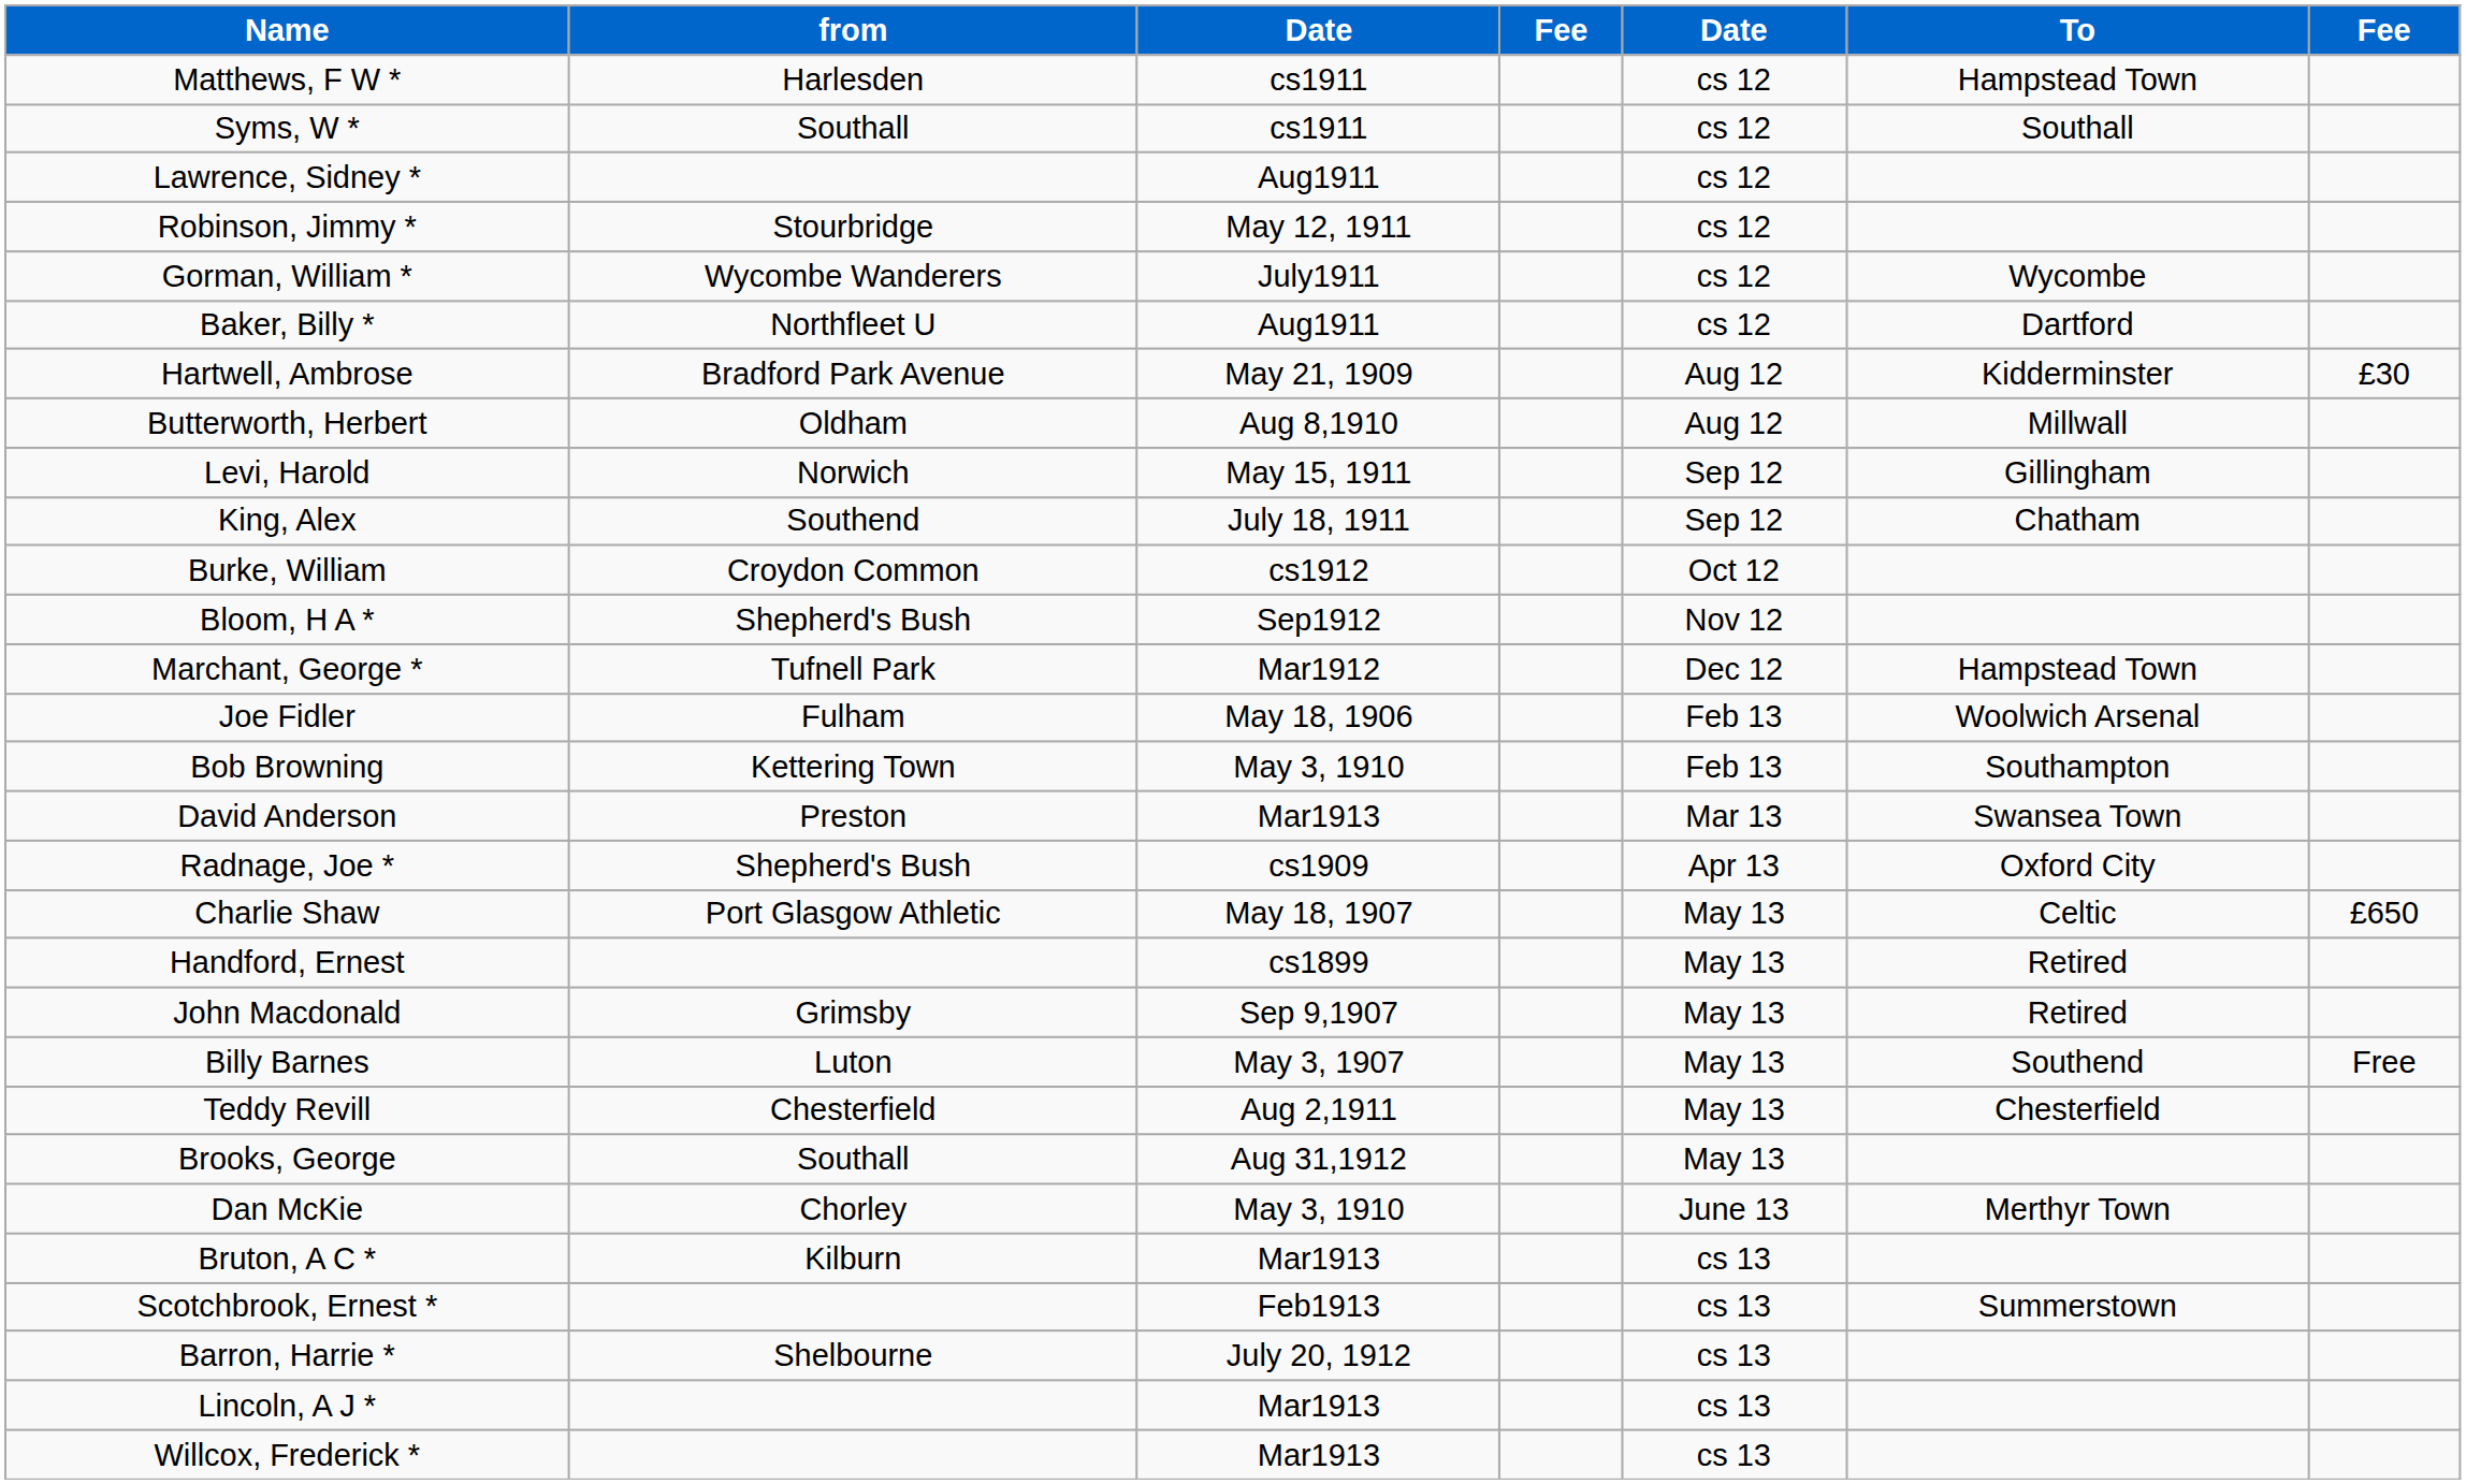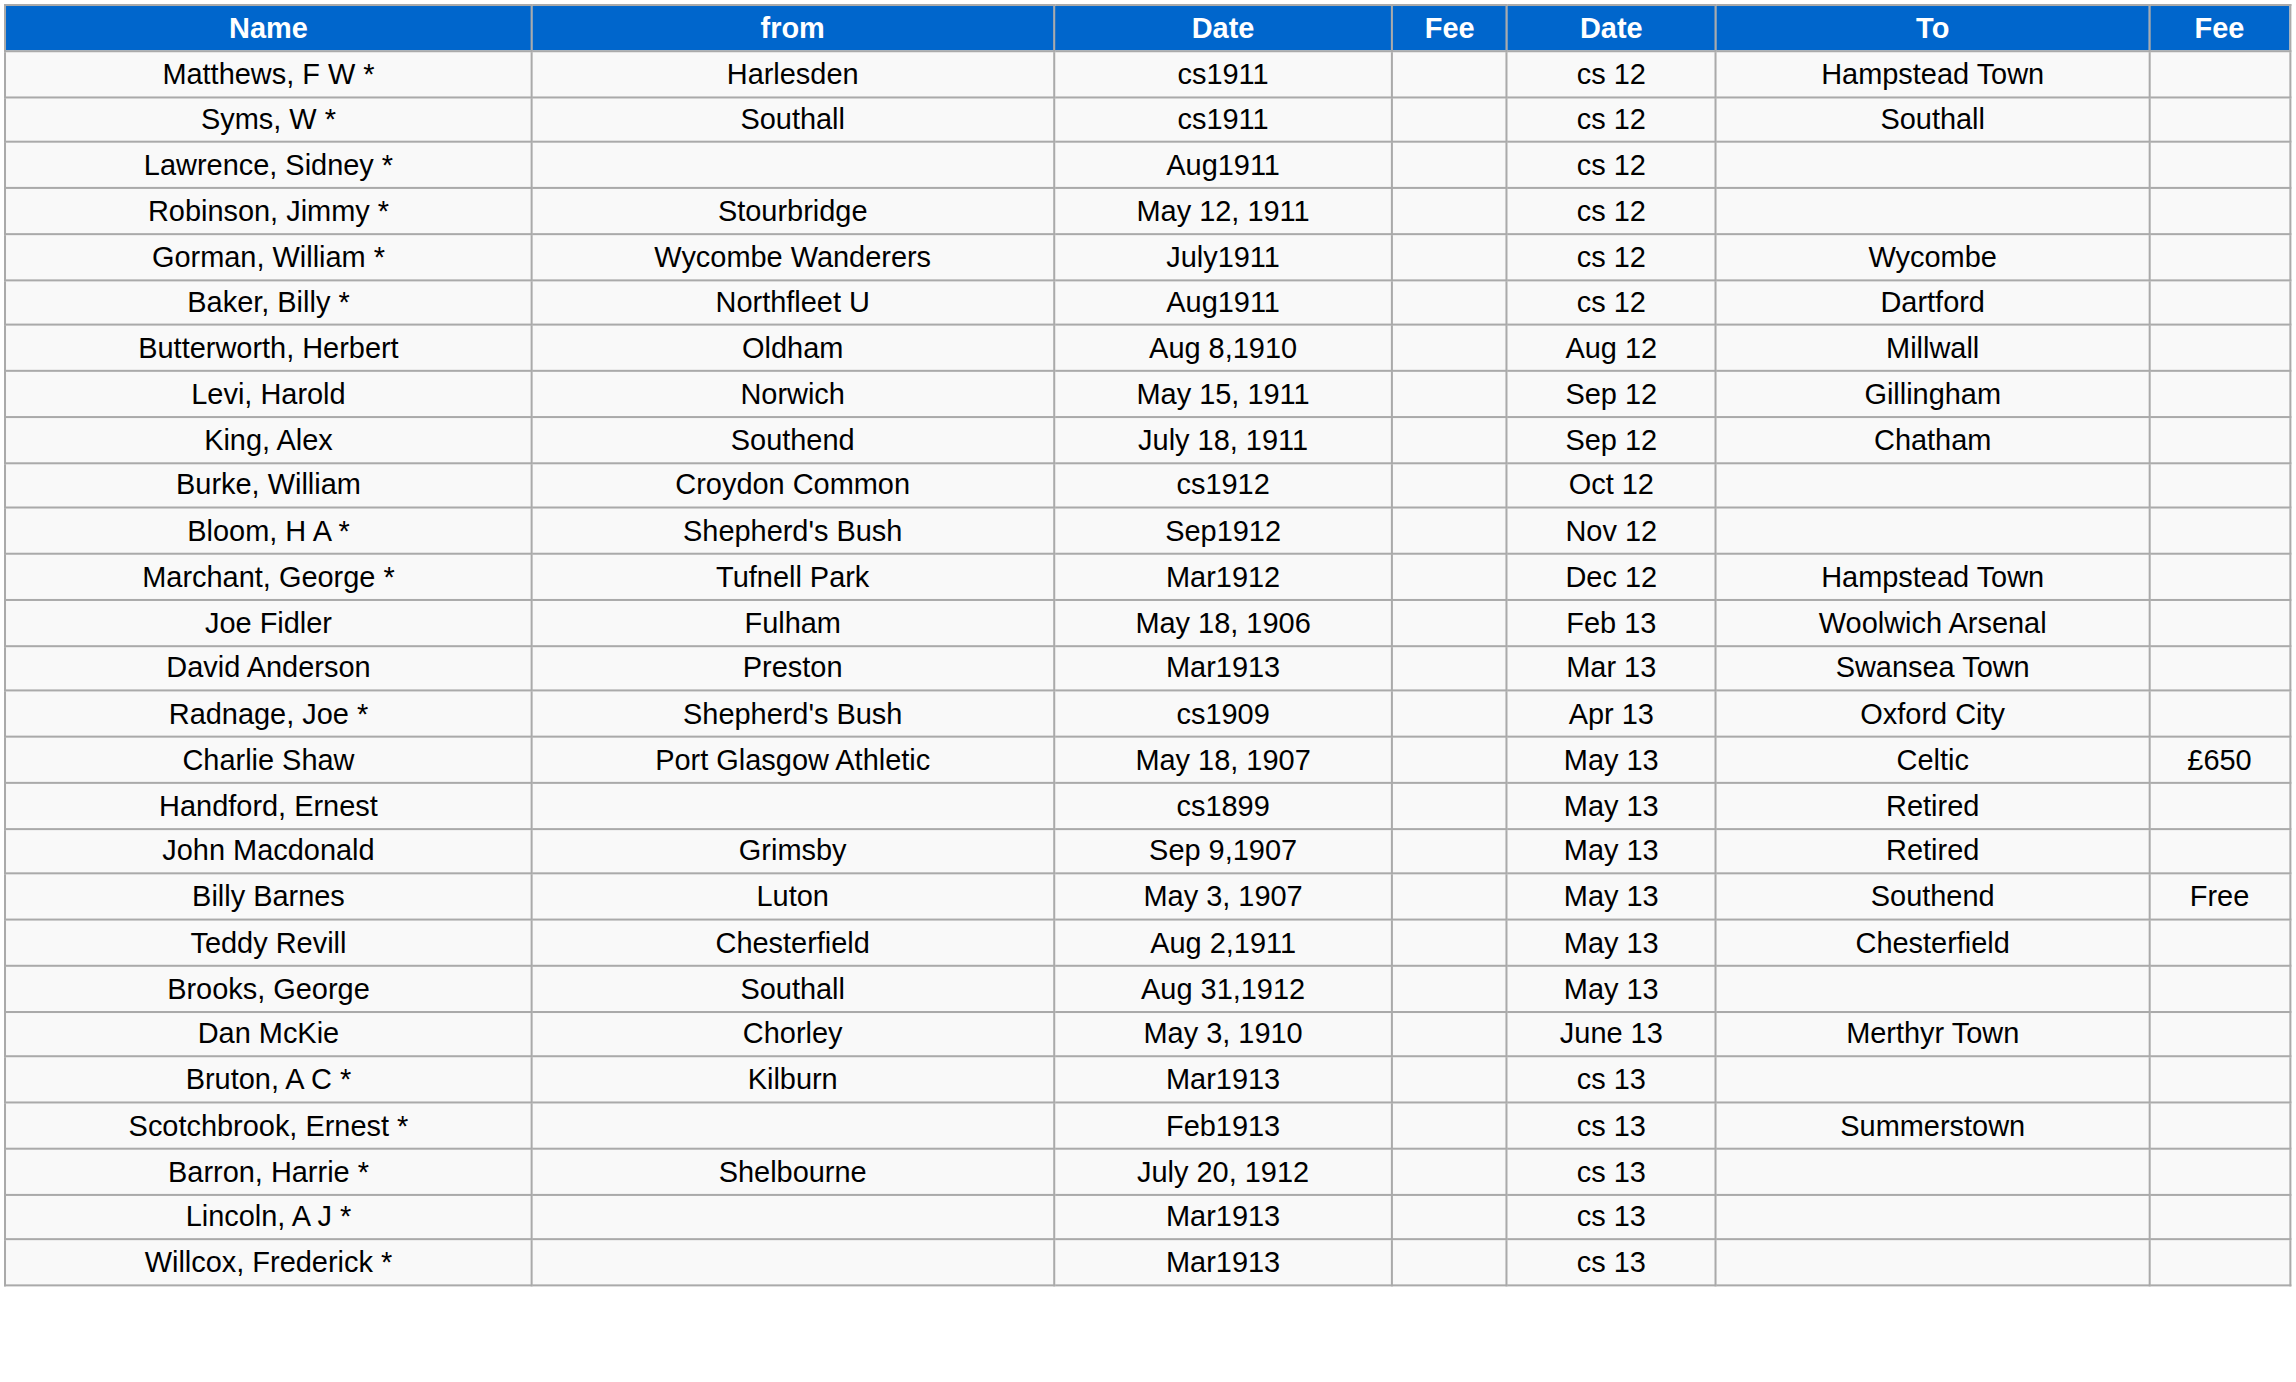 <table class="wikitable" style="text-align:center; font-size:90%; width:90%;">
 <tr>
 <th style="background:#0066CC; color:#FFFFFF; text-align:center;"><strong>Name</strong></th>
 <th style="background:#0066CC; color:#FFFFFF; text-align:center;">from</th>
 <th style="background:#0066CC; color:#FFFFFF; text-align:center;"><strong>Date</strong></th>
 <th style="background:#0066CC; color:#FFFFFF; text-align:center;"><strong>Fee</strong></th>
 <th style="background:#0066CC; color:#FFFFFF; text-align:center;"><strong>Date</strong></th>
 <th style="background:#0066CC; color:#FFFFFF; text-align:center;"><strong>To</strong></th>
 <th style="background:#0066CC; color:#FFFFFF; text-align:center;"><strong>Fee</strong></th>
 </tr>
 <tr>
 <td>Matthews, F W *</td>
 <td>Harlesden</td>
 <td>cs1911</td>
 <td></td>
 <td>cs 12</td>
 <td>Hampstead Town</td>
 <td></td>
 </tr>
 <tr>
 <td>Syms, W *</td>
 <td>Southall</td>
 <td>cs1911</td>
 <td></td>
 <td>cs 12</td>
 <td>Southall</td>
 <td></td>
 </tr>
 <tr>
 <td>Lawrence, Sidney *</td>
 <td></td>
 <td>Aug1911</td>
 <td></td>
 <td>cs 12</td>
 <td></td>
 <td></td>
 </tr>
 <tr>
 <td>Robinson, Jimmy *</td>
 <td>Stourbridge</td>
 <td>May 12, 1911</td>
 <td></td>
 <td>cs 12</td>
 <td></td>
 <td></td>
 </tr>
 <tr>
 <td>Gorman, William *</td>
 <td>Wycombe Wanderers</td>
 <td>July1911</td>
 <td></td>
 <td>cs 12</td>
 <td>Wycombe</td>
 <td></td>
 </tr>
 <tr>
 <td>Baker, Billy *</td>
 <td>Northfleet U</td>
 <td>Aug1911</td>
 <td></td>
 <td>cs 12</td>
 <td>Dartford</td>
 <td></td>
 </tr>
 <tr>
-<td>Hartwell, Ambrose</td>
-<td>Bradford Park Avenue</td>
-<td>May 21, 1909</td>
-<td></td>
-<td>Aug 12</td>
-<td>Kidderminster</td>
-<td>£30</td>
-</tr>
-<tr>
 <td>Butterworth, Herbert</td>
 <td>Oldham</td>
 <td>Aug 8,1910</td>
 <td></td>
 <td>Aug 12</td>
 <td>Millwall</td>
 <td></td>
 </tr>
 <tr>
 <td>Levi, Harold</td>
 <td>Norwich</td>
 <td>May 15, 1911</td>
 <td></td>
 <td>Sep 12</td>
 <td>Gillingham</td>
 <td></td>
 </tr>
 <tr>
 <td>King, Alex</td>
 <td>Southend</td>
 <td>July 18, 1911</td>
 <td></td>
 <td>Sep 12</td>
 <td>Chatham</td>
 <td></td>
 </tr>
 <tr>
 <td>Burke, William</td>
 <td>Croydon Common</td>
 <td>cs1912</td>
 <td></td>
 <td>Oct 12</td>
 <td></td>
 <td></td>
 </tr>
 <tr>
 <td>Bloom, H A *</td>
 <td>Shepherd's Bush</td>
 <td>Sep1912</td>
 <td></td>
 <td>Nov 12</td>
 <td></td>
 <td></td>
 </tr>
 <tr>
 <td>Marchant, George *</td>
 <td>Tufnell Park</td>
 <td>Mar1912</td>
 <td></td>
 <td>Dec 12</td>
 <td>Hampstead Town</td>
 <td></td>
 </tr>
 <tr>
 <td>Joe Fidler</td>
 <td>Fulham</td>
 <td>May 18, 1906</td>
 <td></td>
 <td>Feb 13</td>
 <td>Woolwich Arsenal</td>
-<td></td>
-</tr>
-<tr>
-<td>Bob Browning</td>
-<td>Kettering Town</td>
-<td>May 3, 1910</td>
-<td></td>
-<td>Feb 13</td>
-<td>Southampton</td>
 <td></td>
 </tr>
 <tr>
 <td>David Anderson</td>
 <td>Preston</td>
 <td>Mar1913</td>
 <td></td>
 <td>Mar 13</td>
 <td>Swansea Town</td>
 <td></td>
 </tr>
 <tr>
 <td>Radnage, Joe *</td>
 <td>Shepherd's Bush</td>
 <td>cs1909</td>
 <td></td>
 <td>Apr 13</td>
 <td>Oxford City</td>
 <td></td>
 </tr>
 <tr>
 <td style="text-align: center;">Charlie Shaw</td>
 <td style="text-align: center;">Port Glasgow Athletic</td>
 <td style="text-align: center;">May 18, 1907</td>
 <td style="text-align: center;"></td>
 <td style="text-align: center;">May 13</td>
 <td style="text-align: center;">Celtic</td>
 <td style="text-align: center;">£650</td>
 </tr>
 <tr>
 <td style="text-align: center;">Handford, Ernest</td>
 <td style="text-align: center;"></td>
 <td style="text-align: center;">cs1899</td>
 <td style="text-align: center;"></td>
 <td style="text-align: center;">May 13</td>
 <td style="text-align: center;">Retired</td>
 <td style="text-align: center;"></td>
 </tr>
 <tr>
 <td style="text-align: center;">John Macdonald</td>
 <td style="text-align: center;">Grimsby</td>
 <td style="text-align: center;">Sep 9,1907</td>
 <td style="text-align: center;"></td>
 <td style="text-align: center;">May 13</td>
 <td style="text-align: center;">Retired</td>
 <td style="text-align: center;"></td>
 </tr>
 <tr>
 <td style="text-align: center;">Billy Barnes</td>
 <td style="text-align: center;">Luton</td>
 <td style="text-align: center;">May 3, 1907</td>
 <td style="text-align: center;"></td>
 <td style="text-align: center;">May 13</td>
 <td style="text-align: center;">Southend</td>
 <td style="text-align: center;">Free</td>
 </tr>
 <tr>
 <td>Teddy Revill</td>
 <td>Chesterfield</td>
 <td>Aug 2,1911</td>
 <td></td>
 <td>May 13</td>
 <td>Chesterfield</td>
 <td></td>
 </tr>
 <tr>
 <td>Brooks, George</td>
 <td>Southall</td>
 <td>Aug 31,1912</td>
 <td></td>
 <td>May 13</td>
 <td></td>
 <td></td>
 </tr>
 <tr>
 <td>Dan McKie</td>
 <td>Chorley</td>
 <td>May 3, 1910</td>
 <td></td>
 <td>June 13</td>
 <td>Merthyr Town</td>
 <td></td>
 </tr>
 <tr>
 <td>Bruton, A C *</td>
 <td>Kilburn</td>
 <td>Mar1913</td>
 <td></td>
 <td>cs 13</td>
 <td></td>
 <td></td>
 </tr>
 <tr>
 <td>Scotchbrook, Ernest *</td>
 <td></td>
 <td>Feb1913</td>
 <td></td>
 <td>cs 13</td>
 <td>Summerstown</td>
 <td></td>
 </tr>
 <tr>
 <td>Barron, Harrie *</td>
 <td>Shelbourne</td>
 <td>July 20, 1912</td>
 <td></td>
 <td>cs 13</td>
 <td></td>
 <td></td>
 </tr>
 <tr>
 <td>Lincoln, A J *</td>
 <td></td>
 <td>Mar1913</td>
 <td></td>
 <td>cs 13</td>
 <td></td>
 <td></td>
 </tr>
 <tr>
 <td>Willcox, Frederick *</td>
 <td></td>
 <td>Mar1913</td>
 <td></td>
 <td>cs 13</td>
 <td></td>
 <td></td>
 </tr>
 </table>
